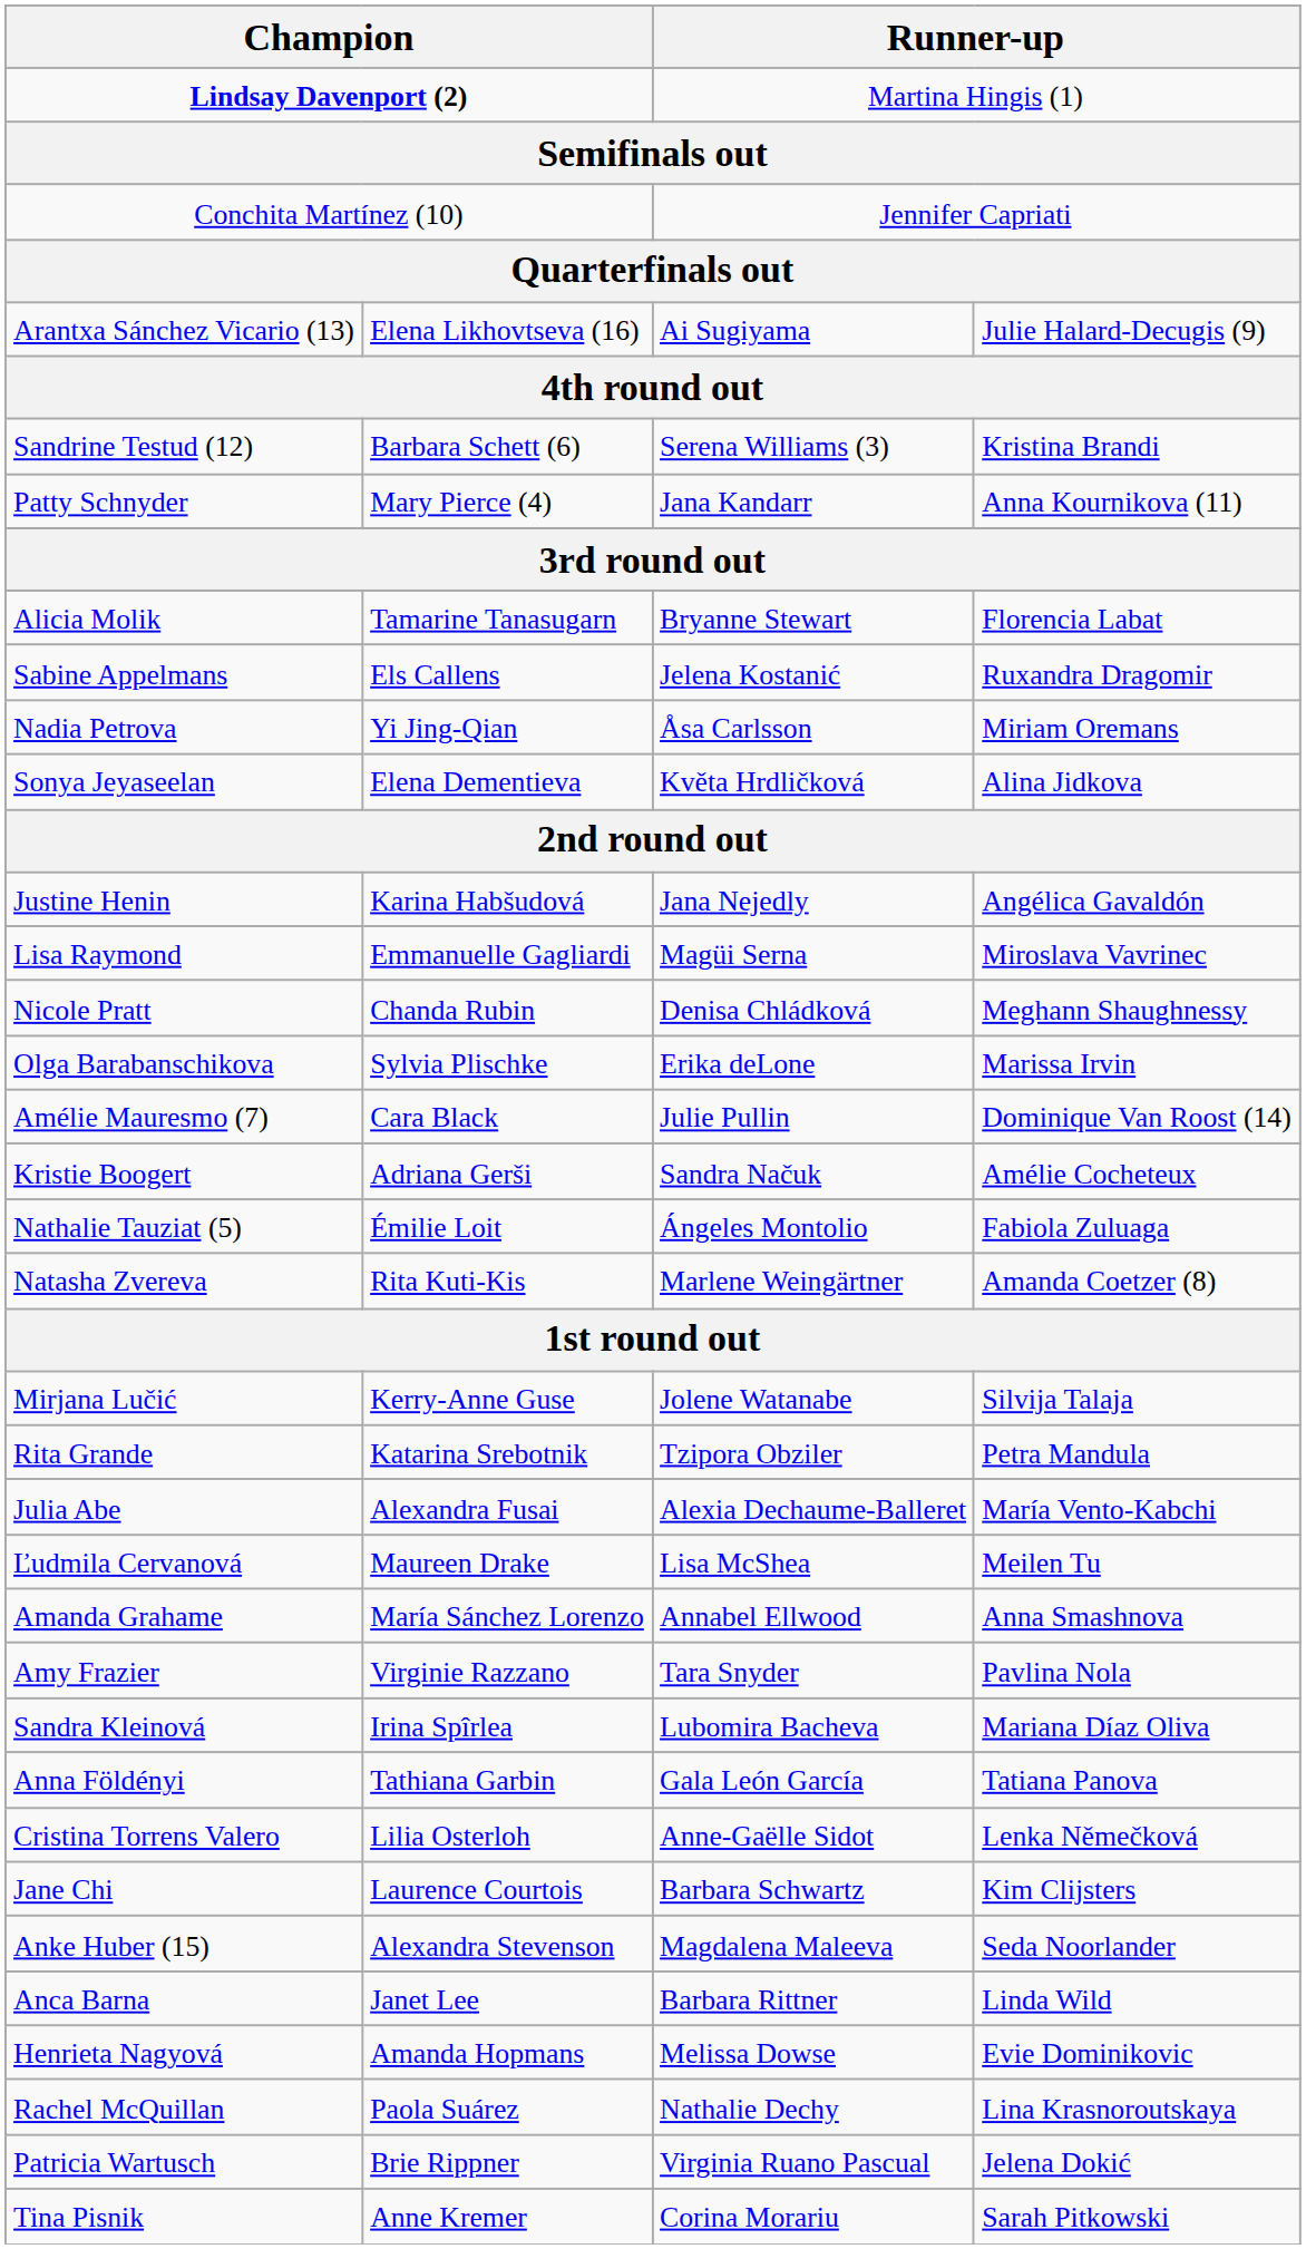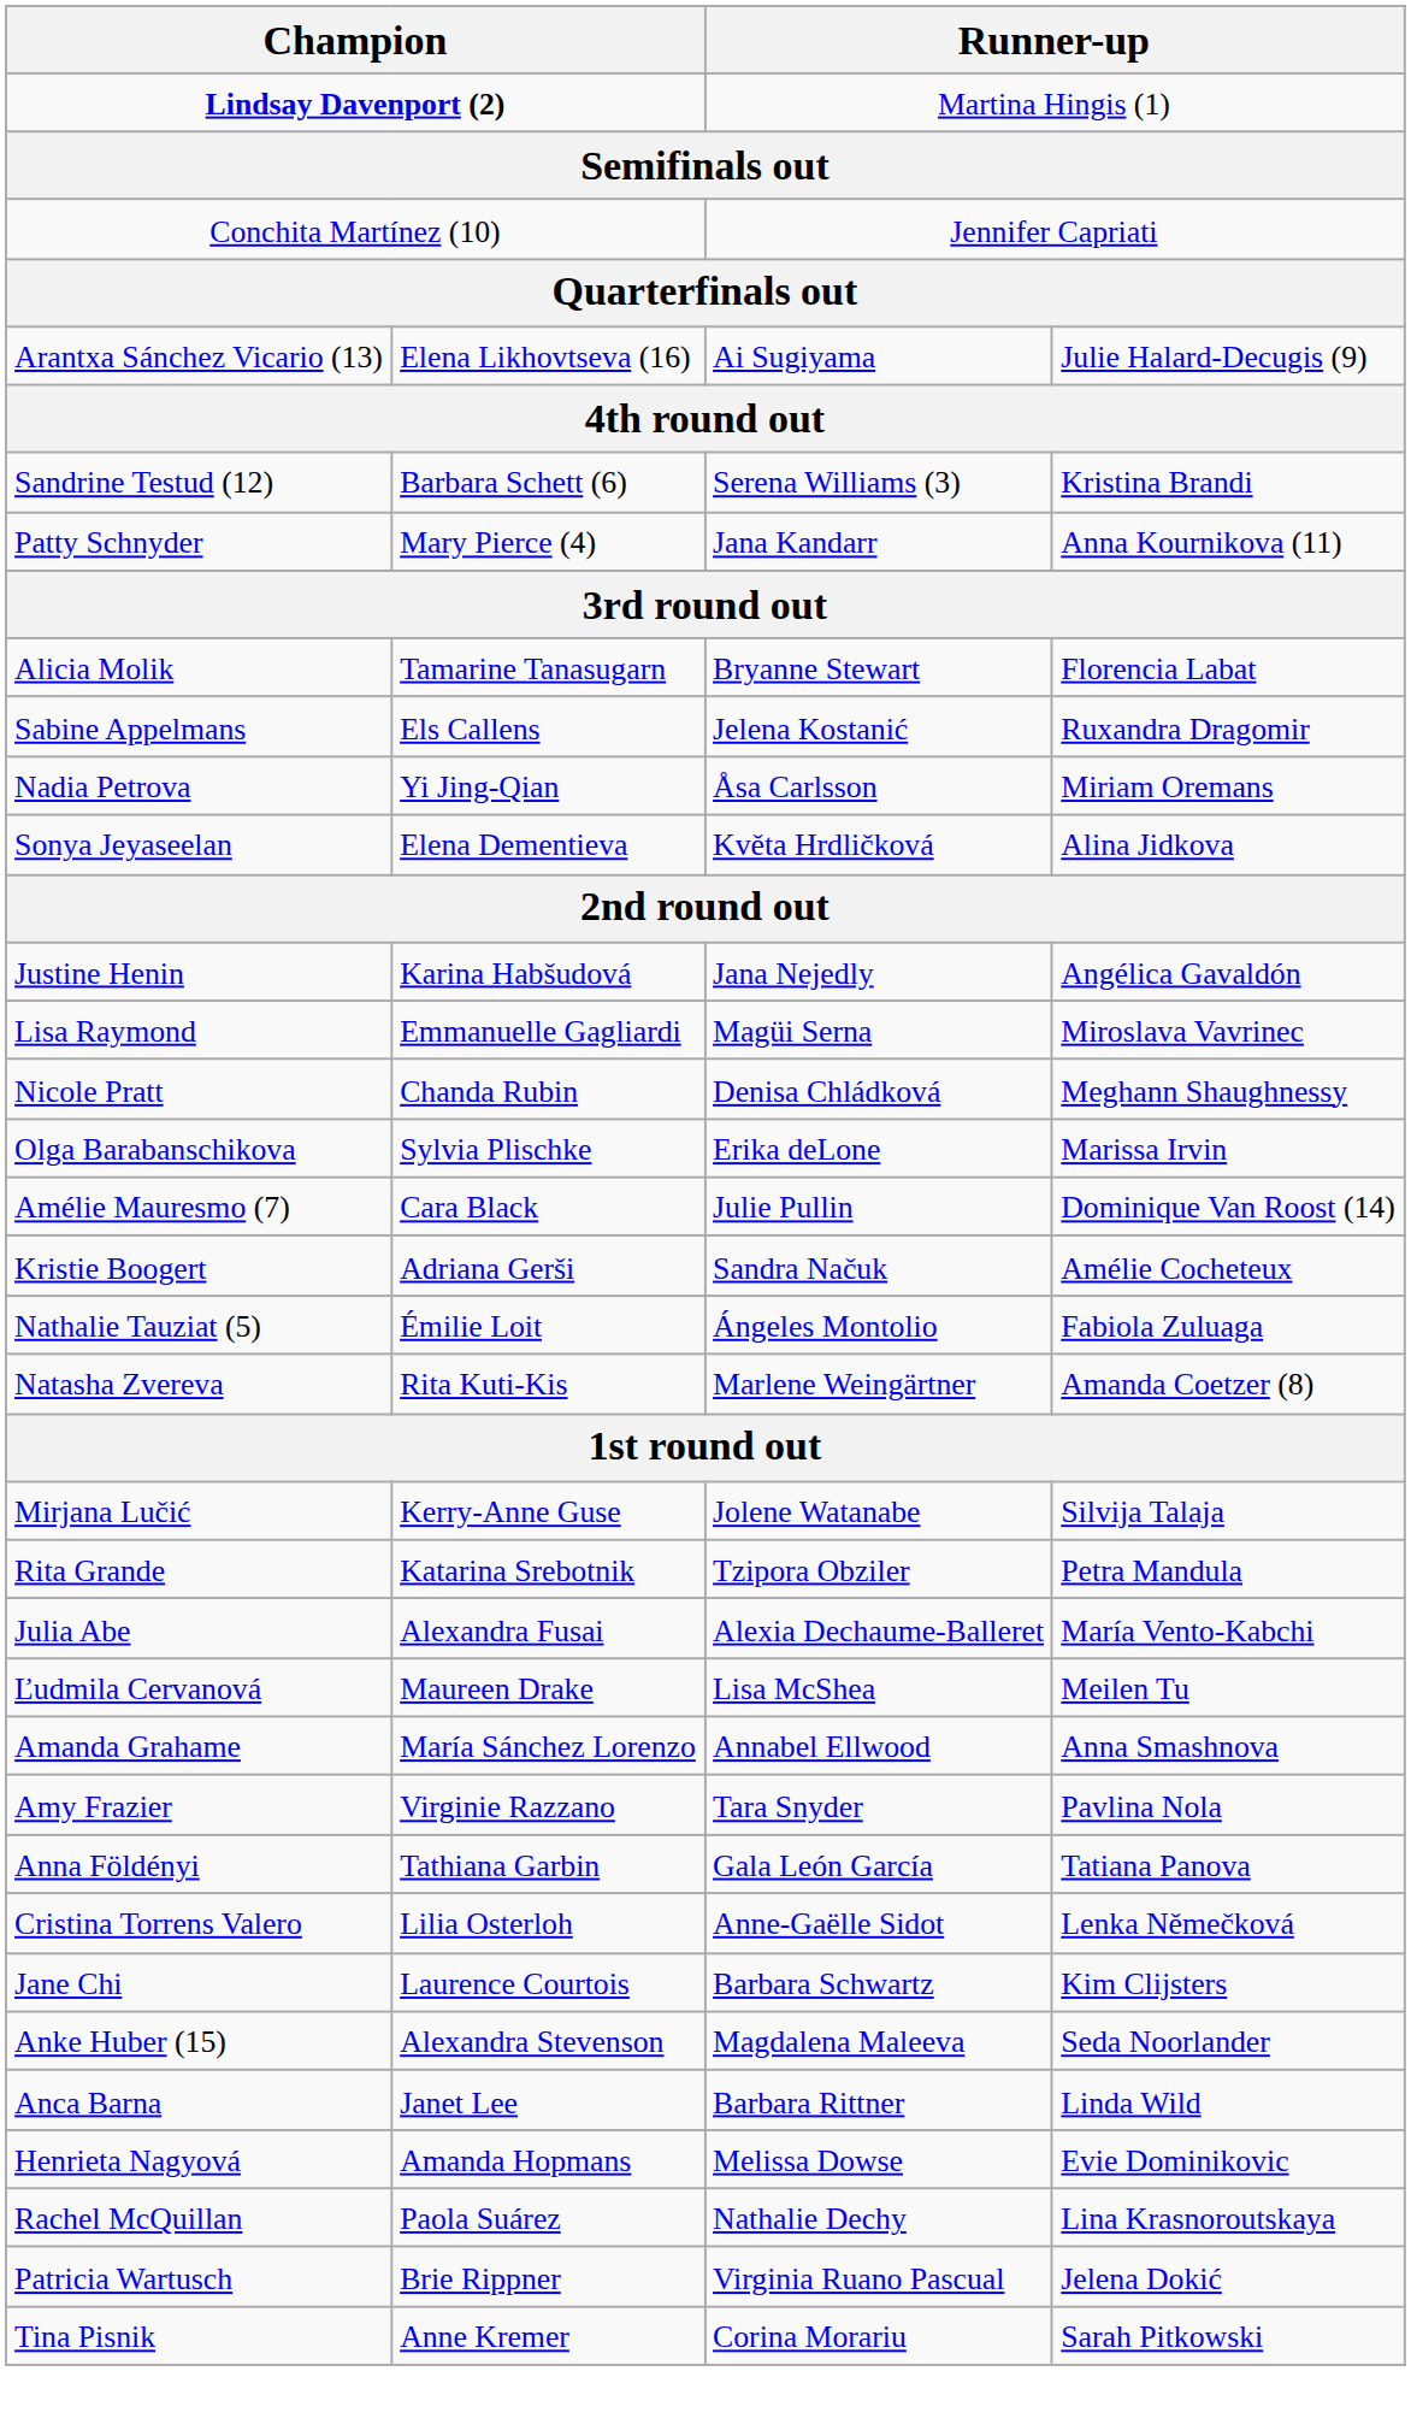 <table class="wikitable collapsible">
 <tr style=font-size:110%>
 <th colspan="2"><strong>Champion</strong></th>
 <th colspan="2">Runner-up</th>
 </tr>
 <tr align=center>
 <td colspan="2"> <small><strong><a href='#'>Lindsay Davenport</a> (2)</strong></small></td>
 <td colspan="2"> <small><a href='#'>Martina Hingis</a> (1)</small></td>
 </tr>
 <tr style=font-size:110%>
 <th colspan="4">Semifinals out</th>
 </tr>
 <tr align=center>
 <td colspan="2"> <small><a href='#'>Conchita Martínez</a> (10)</small></td>
 <td colspan="2"> <small><a href='#'>Jennifer Capriati</a></small></td>
 </tr>
 <tr style=font-size:110%>
 <th colspan="4">Quarterfinals out</th>
 </tr>
 <tr>
 <td> <small><a href='#'>Arantxa Sánchez Vicario</a> (13)</small></td>
 <td> <small><a href='#'>Elena Likhovtseva</a> (16)</small></td>
 <td> <small><a href='#'>Ai Sugiyama</a></small></td>
 <td> <small><a href='#'>Julie Halard-Decugis</a> (9)</small></td>
 </tr>
 <tr style=font-size:110%>
 <th colspan="4">4th round out</th>
 </tr>
 <tr>
 <td> <small><a href='#'>Sandrine Testud</a> (12)</small></td>
 <td> <small><a href='#'>Barbara Schett</a> (6)</small></td>
 <td> <small><a href='#'>Serena Williams</a> (3)</small></td>
 <td> <small><a href='#'>Kristina Brandi</a></small></td>
 </tr>
 <tr>
 <td> <small><a href='#'>Patty Schnyder</a></small></td>
 <td> <small><a href='#'>Mary Pierce</a> (4)</small></td>
 <td> <small><a href='#'>Jana Kandarr</a> </small></td>
 <td> <small><a href='#'>Anna Kournikova</a> (11)</small></td>
 </tr>
 <tr>
 </tr>
 <tr style=font-size:110%>
 <th colspan="4">3rd round out</th>
 </tr>
 <tr>
 <td> <small><a href='#'>Alicia Molik</a> </small></td>
 <td> <small><a href='#'>Tamarine Tanasugarn</a>  </small></td>
 <td> <small><a href='#'>Bryanne Stewart</a> </small></td>
 <td> <small><a href='#'>Florencia Labat</a> </small></td>
 </tr>
 <tr>
 <td> <small><a href='#'>Sabine Appelmans</a> </small></td>
 <td> <small><a href='#'>Els Callens</a> </small></td>
 <td> <small><a href='#'>Jelena Kostanić</a> </small></td>
 <td> <small><a href='#'>Ruxandra Dragomir</a></small></td>
 </tr>
 <tr>
 <td> <small><a href='#'>Nadia Petrova</a></small></td>
 <td> <small><a href='#'>Yi Jing-Qian</a>  </small></td>
 <td> <small><a href='#'>Åsa Carlsson</a>  </small></td>
 <td> <small><a href='#'>Miriam Oremans</a></small></td>
 </tr>
 <tr>
 <td> <small><a href='#'>Sonya Jeyaseelan</a>  </small></td>
 <td> <small><a href='#'>Elena Dementieva</a></small></td>
 <td> <small><a href='#'>Květa Hrdličková</a></small></td>
 <td> <small><a href='#'>Alina Jidkova</a></small></td>
 </tr>
 <tr style=font-size:110%>
 <th colspan="4">2nd round out</th>
 </tr>
 <tr>
 <td> <small><a href='#'>Justine Henin</a> </small></td>
 <td> <small><a href='#'>Karina Habšudová</a> </small></td>
 <td> <small><a href='#'>Jana Nejedly</a> </small></td>
 <td> <small><a href='#'>Angélica Gavaldón</a></small></td>
 </tr>
 <tr>
 <td> <small><a href='#'>Lisa Raymond</a></small></td>
 <td> <small><a href='#'>Emmanuelle Gagliardi</a> </small></td>
 <td> <small><a href='#'>Magüi Serna</a></small></td>
 <td> <small><a href='#'>Miroslava Vavrinec</a></small></td>
 </tr>
 <tr>
 <td> <small><a href='#'>Nicole Pratt</a></small></td>
 <td> <small><a href='#'>Chanda Rubin</a> </small></td>
 <td> <small><a href='#'>Denisa Chládková</a> </small></td>
 <td> <small><a href='#'>Meghann Shaughnessy</a></small></td>
 </tr>
 <tr>
 <td> <small><a href='#'>Olga Barabanschikova</a> </small></td>
 <td> <small><a href='#'>Sylvia Plischke</a> </small></td>
 <td> <small><a href='#'>Erika deLone</a></small></td>
 <td> <small><a href='#'>Marissa Irvin</a></small></td>
 </tr>
 <tr>
 <td> <small><a href='#'>Amélie Mauresmo</a> (7)</small></td>
 <td> <small><a href='#'>Cara Black</a> </small></td>
 <td> <small><a href='#'>Julie Pullin</a></small></td>
 <td> <small><a href='#'>Dominique Van Roost</a> (14)</small></td>
 </tr>
 <tr>
 <td> <small><a href='#'>Kristie Boogert</a></small></td>
 <td> <small><a href='#'>Adriana Gerši</a> </small></td>
 <td> <small><a href='#'>Sandra Načuk</a></small></td>
 <td> <small><a href='#'>Amélie Cocheteux</a></small></td>
 </tr>
 <tr>
 <td> <small><a href='#'>Nathalie Tauziat</a> (5)</small></td>
 <td> <small><a href='#'>Émilie Loit</a></small></td>
 <td> <small><a href='#'>Ángeles Montolio</a> </small></td>
 <td> <small><a href='#'>Fabiola Zuluaga</a></small></td>
 </tr>
 <tr>
 <td> <small><a href='#'>Natasha Zvereva</a> </small></td>
 <td> <small><a href='#'>Rita Kuti-Kis</a></small></td>
 <td> <small><a href='#'>Marlene Weingärtner</a> </small></td>
 <td> <small><a href='#'>Amanda Coetzer</a> (8)</small></td>
 </tr>
 <tr style=font-size:110%>
 <th colspan="4">1st round out</th>
 </tr>
 <tr>
 <td> <small><a href='#'>Mirjana Lučić</a> </small></td>
 <td> <small><a href='#'>Kerry-Anne Guse</a> </small></td>
 <td> <small><a href='#'>Jolene Watanabe</a> </small></td>
 <td> <small><a href='#'>Silvija Talaja</a> </small></td>
 </tr>
 <tr>
 <td> <small><a href='#'>Rita Grande</a> </small></td>
 <td> <small><a href='#'>Katarina Srebotnik</a> </small></td>
 <td> <small><a href='#'>Tzipora Obziler</a> </small></td>
 <td> <small><a href='#'>Petra Mandula</a> </small></td>
 </tr>
 <tr>
 <td> <small><a href='#'>Julia Abe</a> </small></td>
 <td> <small><a href='#'>Alexandra Fusai</a> </small></td>
 <td> <small><a href='#'>Alexia Dechaume-Balleret</a> </small></td>
 <td> <small><a href='#'>María Vento-Kabchi</a> </small></td>
 </tr>
 <tr>
 <td> <small><a href='#'>Ľudmila Cervanová</a></small></td>
 <td> <small><a href='#'>Maureen Drake</a></small></td>
 <td> <small><a href='#'>Lisa McShea</a> </small></td>
 <td> <small><a href='#'>Meilen Tu</a></small></td>
 </tr>
 <tr>
 <td> <small><a href='#'>Amanda Grahame</a> </small></td>
 <td> <small><a href='#'>María Sánchez Lorenzo</a> </small></td>
 <td> <small><a href='#'>Annabel Ellwood</a> </small></td>
 <td> <small><a href='#'>Anna Smashnova</a></small></td>
 </tr>
 <tr>
 <td> <small><a href='#'>Amy Frazier</a> </small></td>
 <td> <small><a href='#'>Virginie Razzano</a> </small></td>
 <td> <small><a href='#'>Tara Snyder</a> </small></td>
 <td> <small><a href='#'>Pavlina Nola</a></small></td>
 </tr>
 <tr>
-<td> <small><a href='#'>Sandra Kleinová</a> </small></td>
-<td> <small><a href='#'>Irina Spîrlea</a> </small></td>
-<td> <small><a href='#'>Lubomira Bacheva</a> </small></td>
-<td> <small><a href='#'>Mariana Díaz Oliva</a> </small></td>
-</tr>
-<tr>
 <td> <small><a href='#'>Anna Földényi</a> </small></td>
 <td> <small><a href='#'>Tathiana Garbin</a> </small></td>
 <td> <small><a href='#'>Gala León García</a> </small></td>
 <td> <small><a href='#'>Tatiana Panova</a></small></td>
 </tr>
 <tr>
 <td> <small><a href='#'>Cristina Torrens Valero</a></small></td>
 <td> <small><a href='#'>Lilia Osterloh</a></small></td>
 <td> <small><a href='#'>Anne-Gaëlle Sidot</a> </small></td>
 <td> <small><a href='#'>Lenka Němečková</a> </small></td>
 </tr>
 <tr>
 <td> <small><a href='#'>Jane Chi</a> </small></td>
 <td> <small><a href='#'>Laurence Courtois</a> </small></td>
 <td> <small><a href='#'>Barbara Schwartz</a> </small></td>
 <td> <small><a href='#'>Kim Clijsters</a></small></td>
 </tr>
 <tr>
 <td> <small><a href='#'>Anke Huber</a> (15)</small></td>
 <td> <small><a href='#'>Alexandra Stevenson</a> </small></td>
 <td> <small><a href='#'>Magdalena Maleeva</a> </small></td>
 <td> <small><a href='#'>Seda Noorlander</a> </small></td>
 </tr>
 <tr>
 <td> <small><a href='#'>Anca Barna</a> </small></td>
 <td> <small><a href='#'>Janet Lee</a> </small></td>
 <td> <small><a href='#'>Barbara Rittner</a> </small></td>
 <td> <small><a href='#'>Linda Wild</a> </small></td>
 </tr>
 <tr>
 <td> <small><a href='#'>Henrieta Nagyová</a> </small></td>
 <td> <small><a href='#'>Amanda Hopmans</a> </small></td>
 <td> <small><a href='#'>Melissa Dowse</a> </small></td>
 <td> <small><a href='#'>Evie Dominikovic</a> </small></td>
 </tr>
 <tr>
 <td> <small><a href='#'>Rachel McQuillan</a> </small></td>
 <td> <small><a href='#'>Paola Suárez</a> </small></td>
 <td> <small><a href='#'>Nathalie Dechy</a> </small></td>
 <td> <small><a href='#'>Lina Krasnoroutskaya</a> </small></td>
 </tr>
 <tr>
 <td> <small><a href='#'>Patricia Wartusch</a></small></td>
 <td> <small><a href='#'>Brie Rippner</a> </small></td>
 <td> <small><a href='#'>Virginia Ruano Pascual</a> </small></td>
 <td> <small><a href='#'>Jelena Dokić</a></small></td>
 </tr>
 <tr>
 <td> <small><a href='#'>Tina Pisnik</a></small></td>
 <td> <small><a href='#'>Anne Kremer</a> </small></td>
 <td> <small><a href='#'>Corina Morariu</a> </small></td>
 <td> <small><a href='#'>Sarah Pitkowski</a> </small></td>
 </tr>
 </table>
